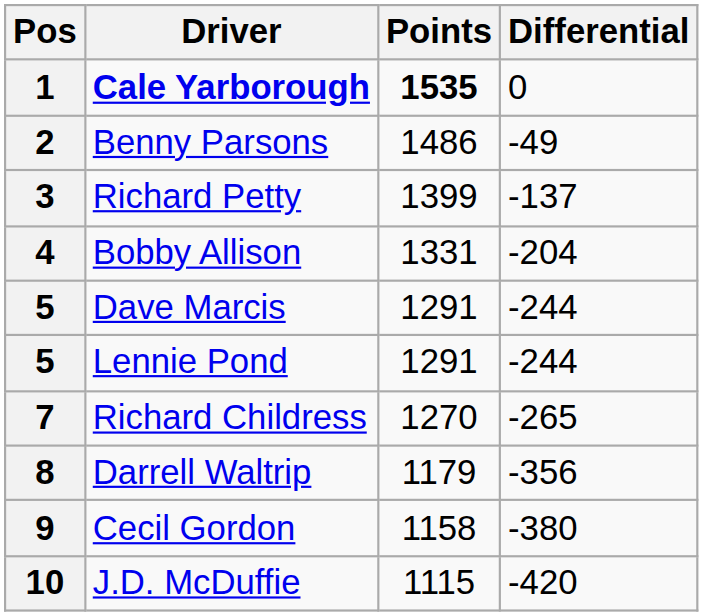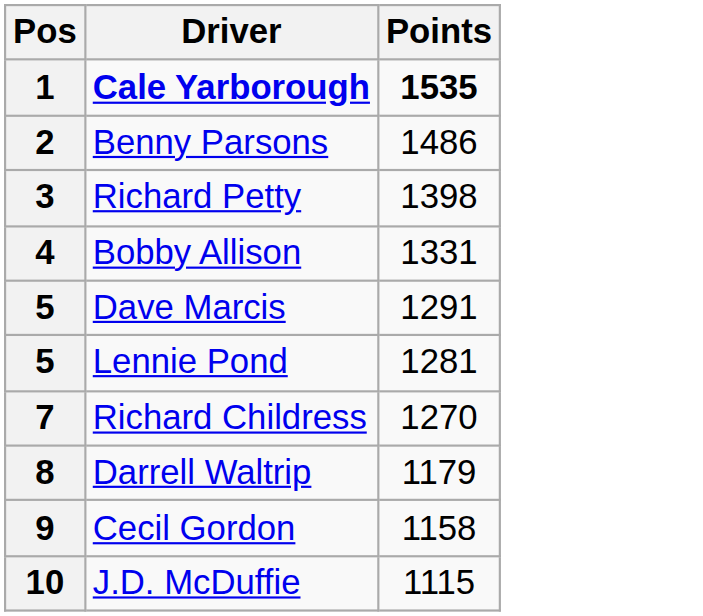 <table class="wikitable">
 <tr>
 <th>Pos</th>
 <th>Driver</th>
 <th>Points</th>
-<th>Differential</th>
 </tr>
 <tr>
 <th>1 </th>
 <td><strong><a href='#'>Cale Yarborough</a></strong></td>
 <td style="text-align:center;"><strong>1535</strong></td>
-<td>0</td>
 </tr>
 <tr>
 <th>2 </th>
 <td><a href='#'>Benny Parsons</a></td>
 <td style="text-align:center;">1486</td>
-<td>-49</td>
 </tr>
 <tr>
 <th>3 </th>
 <td><a href='#'>Richard Petty</a></td>
-<td style="text-align:center;">1399</td>
-<td>-137</td>
+<td style="text-align:center;">1398</td>
 </tr>
 <tr>
 <th>4 </th>
 <td><a href='#'>Bobby Allison</a></td>
 <td style="text-align:center;">1331</td>
-<td>-204</td>
 </tr>
 <tr>
 <th>5 </th>
 <td><a href='#'>Dave Marcis</a></td>
 <td style="text-align:center;">1291</td>
-<td>-244</td>
 </tr>
 <tr>
 <th>5 </th>
 <td><a href='#'>Lennie Pond</a></td>
-<td style="text-align:center;">1291</td>
-<td>-244</td>
+<td style="text-align:center;">1281</td>
 </tr>
 <tr>
 <th>7 </th>
 <td><a href='#'>Richard Childress</a></td>
 <td style="text-align:center;">1270</td>
-<td>-265</td>
 </tr>
 <tr>
 <th>8 </th>
 <td><a href='#'>Darrell Waltrip</a></td>
 <td style="text-align:center;">1179</td>
-<td>-356</td>
 </tr>
 <tr>
 <th>9 </th>
 <td><a href='#'>Cecil Gordon</a></td>
 <td style="text-align:center;">1158</td>
-<td>-380</td>
 </tr>
 <tr>
 <th>10 </th>
 <td><a href='#'>J.D. McDuffie</a></td>
 <td style="text-align:center;">1115</td>
-<td>-420</td>
 </tr>
 </table>
